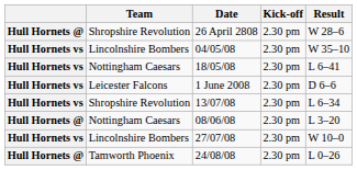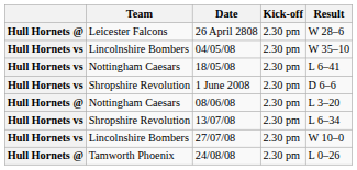 <table class="wikitable">
 <tr>
 <th></th>
 <th>Team</th>
 <th>Date</th>
 <th>Kick-off</th>
 <th>Result</th>
 </tr>
 <tr>
 <th>Hull Hornets @</th>
-<td>Shropshire Revolution</td>
+<td>Leicester Falcons</td>
 <td>26 April 2808</td>
 <td>2.30 pm</td>
 <td>W 28–6</td>
 </tr>
 <tr>
 <th>Hull Hornets vs</th>
 <td>Lincolnshire Bombers</td>
 <td>04/05/08</td>
 <td>2.30 pm</td>
 <td>W 35–10</td>
 </tr>
 <tr>
 <th>Hull Hornets vs</th>
 <td>Nottingham Caesars</td>
 <td>18/05/08</td>
 <td>2.30 pm</td>
 <td>L 6–41</td>
 </tr>
 <tr>
 <th>Hull Hornets vs</th>
-<td>Leicester Falcons</td>
+<td>Shropshire Revolution</td>
 <td>1 June 2008</td>
 <td>2.30 pm</td>
 <td>D 6–6</td>
+</tr>
+<tr>
+<th>Hull Hornets @</th>
+<td>Nottingham Caesars</td>
+<td>08/06/08</td>
+<td>2.30 pm</td>
+<td>L 3–20</td>
 </tr>
 <tr>
 <th>Hull Hornets vs</th>
 <td>Shropshire Revolution</td>
 <td>13/07/08</td>
 <td>2.30 pm</td>
 <td>L 6–34</td>
-</tr>
-<tr>
-<th>Hull Hornets @</th>
-<td>Nottingham Caesars</td>
-<td>08/06/08</td>
-<td>2.30 pm</td>
-<td>L 3–20</td>
 </tr>
 <tr>
 <th>Hull Hornets vs</th>
 <td>Lincolnshire Bombers</td>
 <td>27/07/08</td>
 <td>2.30 pm</td>
 <td>W 10–0</td>
 </tr>
 <tr>
 <th>Hull Hornets @</th>
 <td>Tamworth Phoenix</td>
 <td>24/08/08</td>
 <td>2.30 pm</td>
 <td>L 0–26</td>
 </tr>
 </table>
